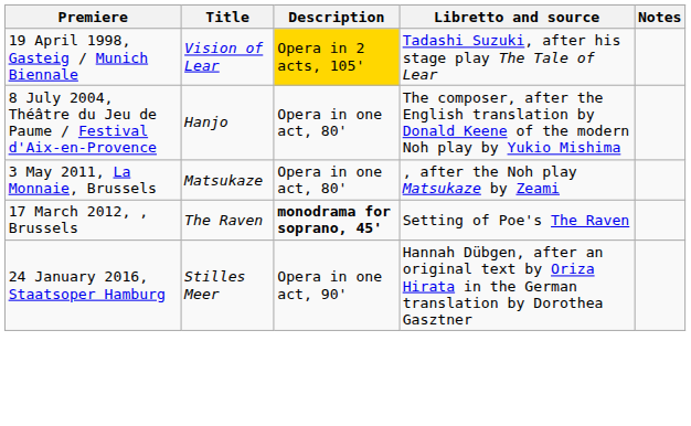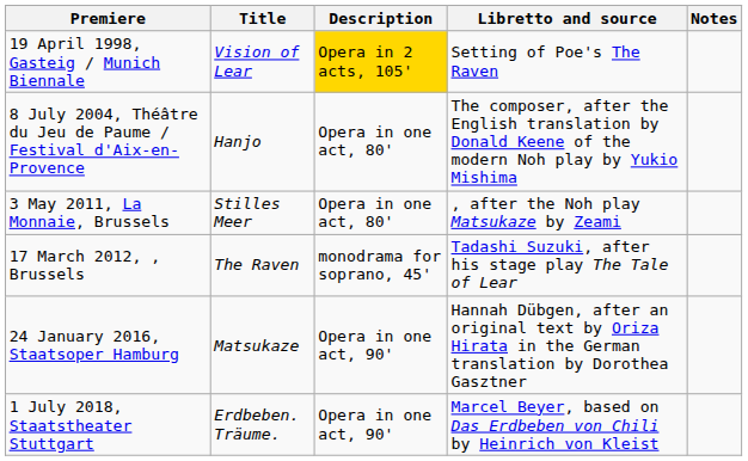 <table class="wikitable sortable">
 <tr>
 <th>Premiere</th>
 <th>Title</th>
 <th class=unsortable>Description</th>
 <th class=unsortable>Libretto and source</th>
 <th class=unsortable>Notes</th>
 </tr>
 <tr>
 <td>19 April 1998, <a href='#'>Gasteig</a> / <a href='#'>Munich Biennale</a></td>
 <td><em><a href='#'>Vision of Lear</a></em></td>
 <td style="background: gold;">Opera in 2 acts, 105'</td>
-<td><a href='#'>Tadashi Suzuki</a>, after his stage play <em>The Tale of Lear</em></td>
+<td>Setting of Poe's <a href='#'>The Raven</a></td>
 <td></td>
 </tr>
 <tr>
 <td>8 July 2004, Théâtre du Jeu de Paume / <a href='#'>Festival d'Aix-en-Provence</a></td>
 <td><em>Hanjo</em></td>
 <td>Opera in one act, 80'</td>
 <td>The composer, after the English translation by <a href='#'>Donald Keene</a> of the modern Noh play by <a href='#'>Yukio Mishima</a></td>
 <td></td>
 </tr>
 <tr>
 <td>3 May 2011, <a href='#'>La Monnaie</a>, Brussels</td>
-<td><em>Matsukaze</em></td>
+<td><em>Stilles Meer</em></td>
 <td>Opera in one act, 80'</td>
 <td>, after the Noh play <em><a href='#'>Matsukaze</a></em> by <a href='#'>Zeami</a></td>
 <td></td>
 </tr>
 <tr>
 <td>17 March 2012, , Brussels</td>
 <td><em>The Raven</em></td>
-<td><strong>monodrama for soprano, 45'</strong></td>
-<td>Setting of Poe's <a href='#'>The Raven</a></td>
+<td>monodrama for soprano, 45'</td>
+<td><a href='#'>Tadashi Suzuki</a>, after his stage play <em>The Tale of Lear</em></td>
 </tr>
 <tr>
 <td>24 January 2016, <a href='#'>Staatsoper Hamburg</a></td>
-<td><em>Stilles Meer</em></td>
+<td><em>Matsukaze</em></td>
 <td>Opera in one act, 90'</td>
 <td>Hannah Dübgen, after an original text by <a href='#'>Oriza Hirata</a> in the German translation by Dorothea Gasztner</td>
 <td></td>
 </tr>
+<tr>
+<td>1 July 2018, <a href='#'>Staatstheater Stuttgart</a></td>
+<td><em>Erdbeben. Träume.</em></td>
+<td>Opera in one act, 90'</td>
+<td><a href='#'>Marcel Beyer</a>, based on <em><a href='#'>Das Erdbeben von Chili</a></em> by <a href='#'>Heinrich von Kleist</a></td>
+<td></td>
+</tr>
 </table>
